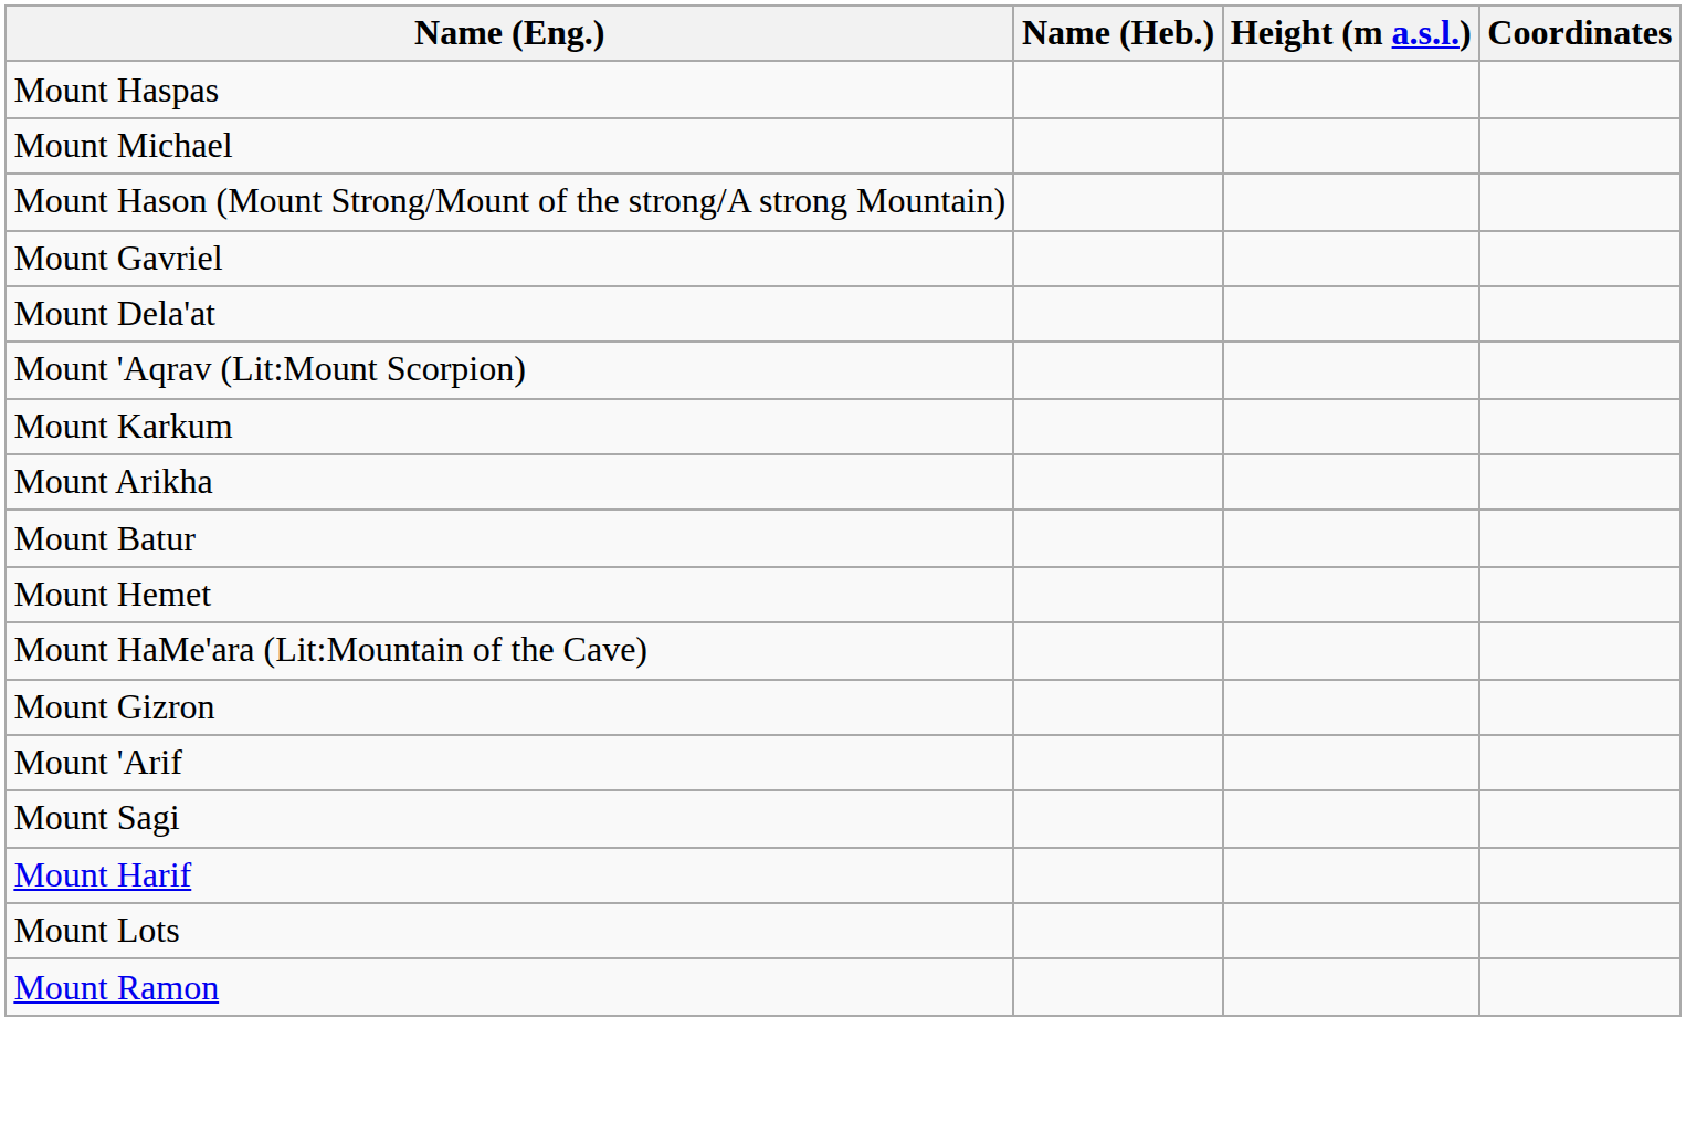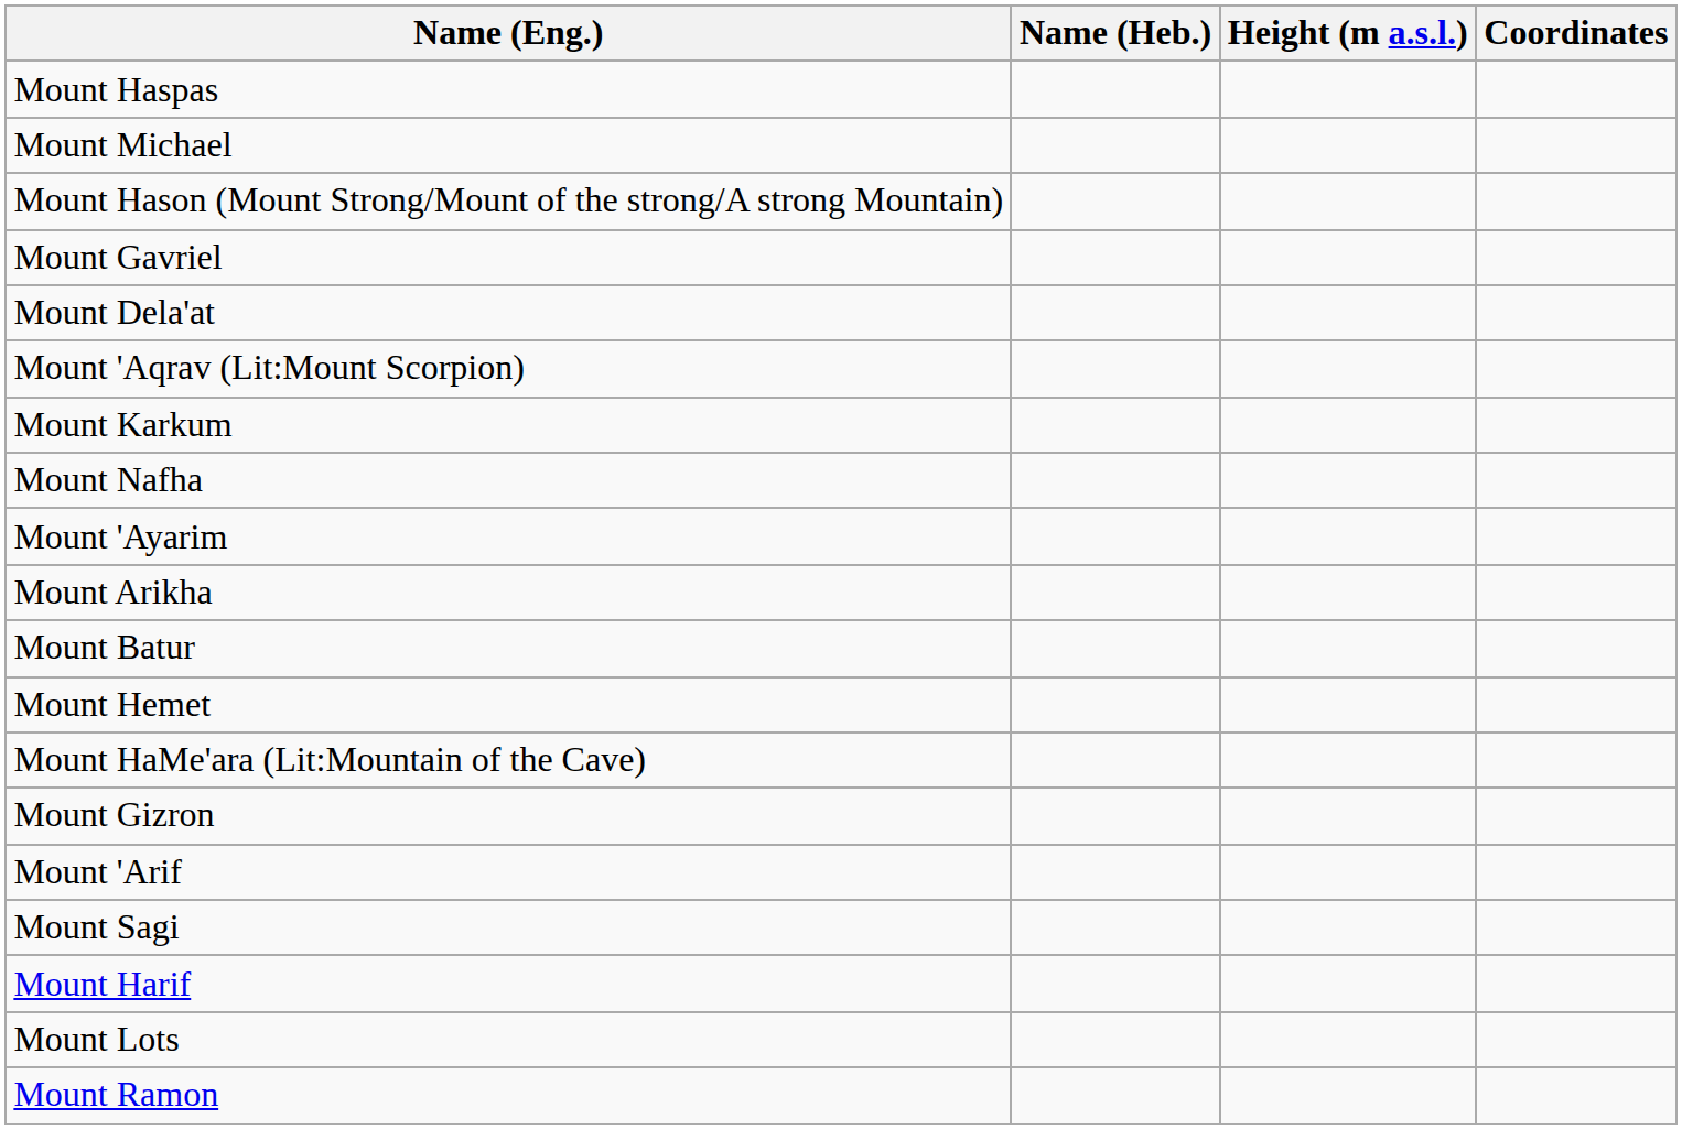 <table class="wikitable sortable">
 <tr>
 <th>Name (Eng.)</th>
 <th>Name (Heb.)</th>
 <th>Height (m <a href='#'>a.s.l.</a>)</th>
 <th>Coordinates</th>
 </tr>
 <tr>
 <td>Mount Haspas</td>
 <td align="right"></td>
 <td align="right"></td>
 <td></td>
 </tr>
 <tr>
 <td>Mount Michael</td>
 <td align="right"></td>
 <td align="right"></td>
 <td></td>
 </tr>
 <tr>
 <td>Mount Hason (Mount Strong/Mount of the strong/A strong Mountain)</td>
 <td align="right"></td>
 <td align="right"></td>
 <td></td>
 </tr>
 <tr>
 <td>Mount Gavriel</td>
 <td align="right"></td>
 <td align="right"></td>
 <td></td>
 </tr>
 <tr>
 <td>Mount Dela'at</td>
 <td align="right"></td>
 <td align="right"></td>
 <td></td>
 </tr>
 <tr>
 <td>Mount 'Aqrav (Lit:Mount Scorpion)</td>
 <td align="right"></td>
 <td align="right"></td>
 <td></td>
 </tr>
 <tr>
 <td>Mount Karkum</td>
+<td align="right"></td>
+<td align="right"></td>
+<td></td>
+</tr>
+<tr>
+<td>Mount Nafha</td>
+<td align="right"></td>
+<td align="right"></td>
+<td></td>
+</tr>
+<tr>
+<td>Mount 'Ayarim</td>
 <td align="right"></td>
 <td align="right"></td>
 <td></td>
 </tr>
 <tr>
 <td>Mount Arikha</td>
 <td align="right"></td>
 <td align="right"></td>
 <td></td>
 </tr>
 <tr>
 <td>Mount Batur</td>
 <td align="right"></td>
 <td align="right"></td>
 <td></td>
 </tr>
 <tr>
 <td>Mount Hemet</td>
 <td align="right"></td>
 <td align="right"></td>
 <td></td>
 </tr>
 <tr>
 <td>Mount HaMe'ara (Lit:Mountain of the Cave)</td>
 <td align="right"></td>
 <td align="right"></td>
 <td></td>
 </tr>
 <tr>
 <td>Mount Gizron</td>
 <td align="right"></td>
 <td align="right"></td>
 <td></td>
 </tr>
 <tr>
 <td>Mount 'Arif</td>
 <td align="right"></td>
 <td align="right"></td>
 <td></td>
 </tr>
 <tr>
 <td>Mount Sagi</td>
 <td align="right"></td>
 <td align="right"></td>
 <td></td>
 </tr>
 <tr>
 <td><a href='#'>Mount Harif</a></td>
 <td align="right"></td>
 <td align="right"></td>
 <td></td>
 </tr>
 <tr>
 <td>Mount Lots</td>
 <td align="right"></td>
 <td align="right"></td>
 <td></td>
 </tr>
 <tr>
 <td><a href='#'>Mount Ramon</a></td>
 <td align="right"></td>
 <td align="right"></td>
 <td></td>
 </tr>
 </table>
